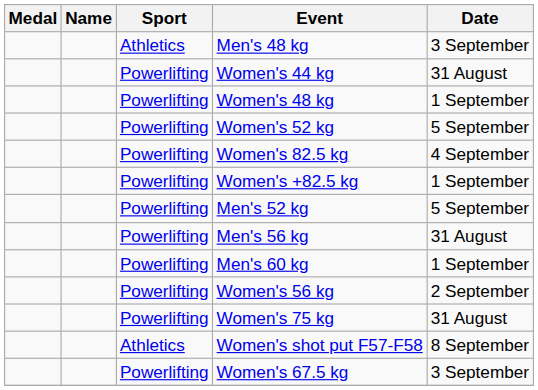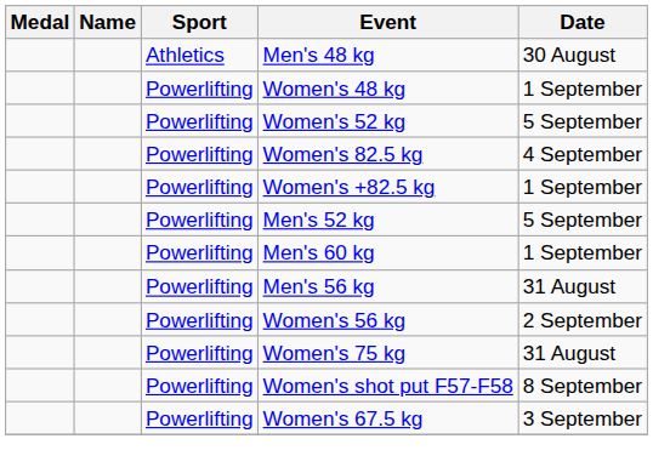 <table class="wikitable sortable" style="font-size:95%">
 <tr>
 <th>Medal</th>
 <th>Name</th>
 <th>Sport</th>
 <th>Event</th>
 <th>Date</th>
 </tr>
 <tr>
 <td></td>
 <td></td>
 <td><a href='#'>Athletics</a></td>
 <td><a href='#'>Men's 48 kg</a></td>
-<td>3 September</td>
-</tr>
-<tr>
-<td></td>
-<td></td>
-<td><a href='#'>Powerlifting</a></td>
-<td><a href='#'>Women's 44 kg</a></td>
-<td>31 August</td>
+<td>30 August</td>
 </tr>
 <tr>
 <td></td>
 <td></td>
 <td><a href='#'>Powerlifting</a></td>
 <td><a href='#'>Women's 48 kg</a></td>
 <td>1 September</td>
 </tr>
 <tr>
 <td></td>
 <td></td>
 <td><a href='#'>Powerlifting</a></td>
 <td><a href='#'>Women's 52 kg</a></td>
 <td>5 September</td>
 </tr>
 <tr>
 <td></td>
 <td></td>
 <td><a href='#'>Powerlifting</a></td>
 <td><a href='#'>Women's 82.5 kg</a></td>
 <td>4 September</td>
 </tr>
 <tr>
 <td></td>
 <td></td>
 <td><a href='#'>Powerlifting</a></td>
 <td><a href='#'>Women's +82.5 kg</a></td>
 <td>1 September</td>
 </tr>
 <tr>
 <td></td>
 <td></td>
 <td><a href='#'>Powerlifting</a></td>
 <td><a href='#'>Men's 52 kg</a></td>
 <td>5 September</td>
 </tr>
 <tr>
 <td></td>
 <td></td>
 <td><a href='#'>Powerlifting</a></td>
-<td><a href='#'>Men's 56 kg</a></td>
-<td>31 August</td>
+<td><a href='#'>Men's 60 kg</a></td>
+<td>1 September</td>
 </tr>
 <tr>
 <td></td>
 <td></td>
 <td><a href='#'>Powerlifting</a></td>
-<td><a href='#'>Men's 60 kg</a></td>
-<td>1 September</td>
+<td><a href='#'>Men's 56 kg</a></td>
+<td>31 August</td>
 </tr>
 <tr>
 <td></td>
 <td></td>
 <td><a href='#'>Powerlifting</a></td>
 <td><a href='#'>Women's 56 kg</a></td>
 <td>2 September</td>
 </tr>
 <tr>
 <td></td>
 <td></td>
 <td><a href='#'>Powerlifting</a></td>
 <td><a href='#'>Women's 75 kg</a></td>
 <td>31 August</td>
 </tr>
 <tr>
 <td></td>
 <td></td>
-<td><a href='#'>Athletics</a></td>
+<td><a href='#'>Powerlifting</a></td>
 <td><a href='#'>Women's shot put F57-F58</a></td>
 <td>8 September</td>
 </tr>
 <tr>
 <td></td>
 <td></td>
 <td><a href='#'>Powerlifting</a></td>
 <td><a href='#'>Women's 67.5 kg</a></td>
 <td>3 September</td>
 </tr>
 <tr>
 </tr>
 </table>
